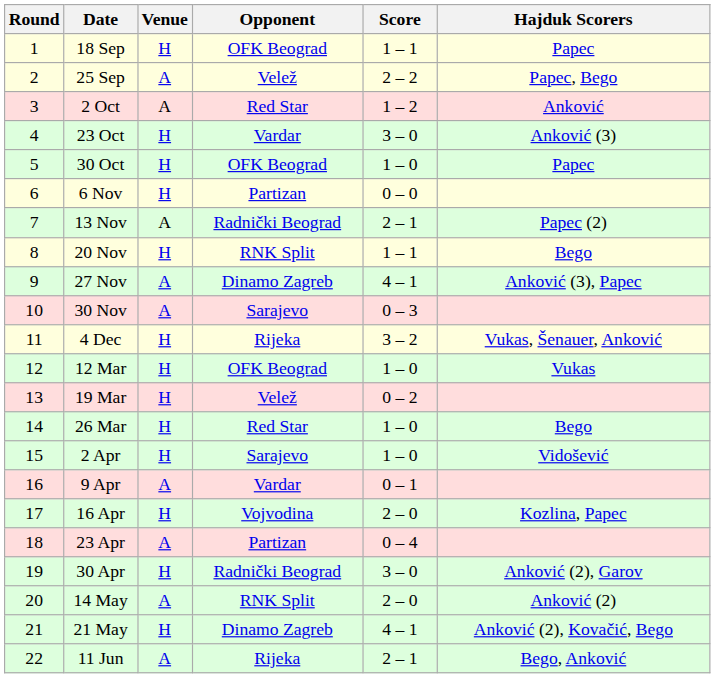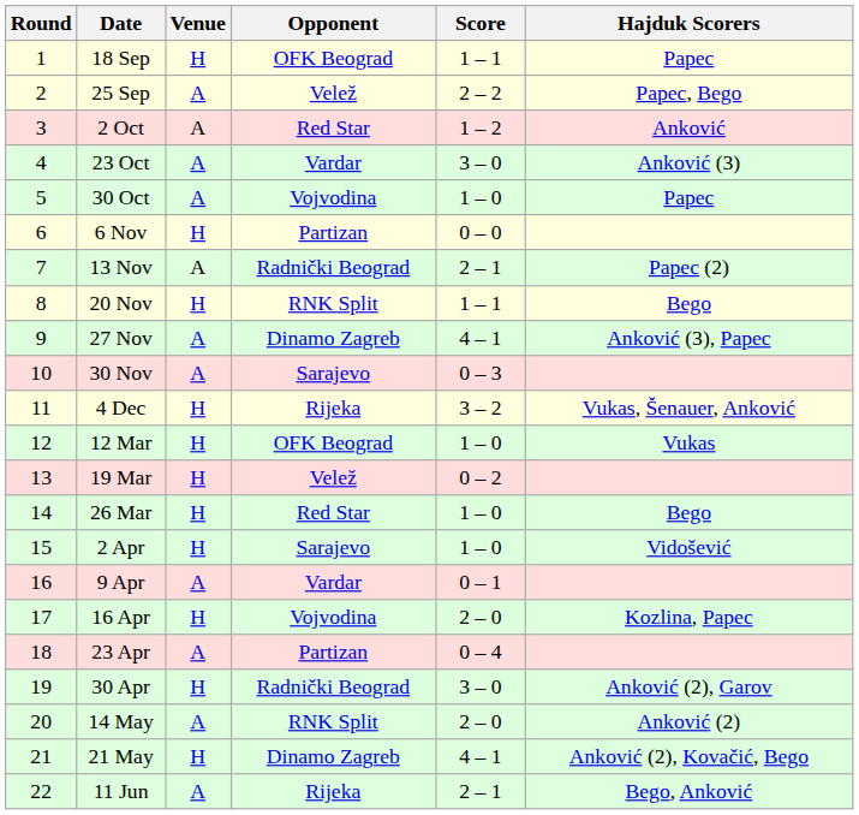 <table class="wikitable sortable" style="text-align: center; font-size:95%;">
 <tr>
 <th width="30">Round</th>
 <th width="60">Date</th>
 <th width="20">Venue</th>
 <th width="150">Opponent</th>
 <th width="60">Score</th>
 <th width="250">Hajduk Scorers</th>
 </tr>
 <tr bgcolor="#ffffdd">
 <td>1</td>
 <td>18 Sep</td>
 <td><a href='#'>H</a></td>
 <td><a href='#'>OFK Beograd</a></td>
 <td>1 – 1</td>
 <td><a href='#'>Papec</a></td>
 </tr>
 <tr bgcolor="#ffffdd">
 <td>2</td>
 <td>25 Sep</td>
 <td><a href='#'>A</a></td>
 <td><a href='#'>Velež</a></td>
 <td>2 – 2</td>
 <td><a href='#'>Papec</a>, <a href='#'>Bego</a></td>
 </tr>
 <tr bgcolor="#ffdddd">
 <td>3</td>
 <td>2 Oct</td>
 <td>A</td>
 <td><a href='#'>Red Star</a></td>
 <td>1 – 2</td>
 <td><a href='#'>Anković</a></td>
 </tr>
 <tr bgcolor="#ddffdd">
 <td>4</td>
 <td>23 Oct</td>
-<td><a href='#'>H</a></td>
+<td><a href='#'>A</a></td>
 <td><a href='#'>Vardar</a></td>
 <td>3 – 0</td>
 <td><a href='#'>Anković</a> (3)</td>
 </tr>
 <tr bgcolor="#ddffdd">
 <td>5</td>
 <td>30 Oct</td>
-<td><a href='#'>H</a></td>
-<td><a href='#'>OFK Beograd</a></td>
+<td><a href='#'>A</a></td>
+<td><a href='#'>Vojvodina</a></td>
 <td>1 – 0</td>
 <td><a href='#'>Papec</a></td>
 </tr>
 <tr bgcolor="#ffffdd">
 <td>6</td>
 <td>6 Nov</td>
 <td><a href='#'>H</a></td>
 <td><a href='#'>Partizan</a></td>
 <td>0 – 0</td>
 <td></td>
 </tr>
 <tr bgcolor="#ddffdd">
 <td>7</td>
 <td>13 Nov</td>
 <td>A</td>
 <td><a href='#'>Radnički Beograd</a></td>
 <td>2 – 1</td>
 <td><a href='#'>Papec</a> (2)</td>
 </tr>
 <tr bgcolor="#ffffdd">
 <td>8</td>
 <td>20 Nov</td>
 <td><a href='#'>H</a></td>
 <td><a href='#'>RNK Split</a></td>
 <td>1 – 1</td>
 <td><a href='#'>Bego</a></td>
 </tr>
 <tr bgcolor="#ddffdd">
 <td>9</td>
 <td>27 Nov</td>
 <td><a href='#'>A</a></td>
 <td><a href='#'>Dinamo Zagreb</a></td>
 <td>4 – 1</td>
 <td><a href='#'>Anković</a> (3), <a href='#'>Papec</a></td>
 </tr>
 <tr bgcolor="#ffdddd">
 <td>10</td>
 <td>30 Nov</td>
 <td><a href='#'>A</a></td>
 <td><a href='#'>Sarajevo</a></td>
 <td>0 – 3</td>
 <td></td>
 </tr>
 <tr bgcolor="#ffffdd">
 <td>11</td>
 <td>4 Dec</td>
 <td><a href='#'>H</a></td>
 <td><a href='#'>Rijeka</a></td>
 <td>3 – 2</td>
 <td><a href='#'>Vukas</a>, <a href='#'>Šenauer</a>, <a href='#'>Anković</a></td>
 </tr>
 <tr bgcolor="#ddffdd">
 <td>12</td>
 <td>12 Mar</td>
 <td><a href='#'>H</a></td>
 <td><a href='#'>OFK Beograd</a></td>
 <td>1 – 0</td>
 <td><a href='#'>Vukas</a></td>
 </tr>
 <tr bgcolor="#ffdddd">
 <td>13</td>
 <td>19 Mar</td>
 <td><a href='#'>H</a></td>
 <td><a href='#'>Velež</a></td>
 <td>0 – 2</td>
 <td></td>
 </tr>
 <tr bgcolor="#ddffdd">
 <td>14</td>
 <td>26 Mar</td>
 <td><a href='#'>H</a></td>
 <td><a href='#'>Red Star</a></td>
 <td>1 – 0</td>
 <td><a href='#'>Bego</a></td>
 </tr>
 <tr bgcolor="#ddffdd">
 <td>15</td>
 <td>2 Apr</td>
 <td><a href='#'>H</a></td>
 <td><a href='#'>Sarajevo</a></td>
 <td>1 – 0</td>
 <td><a href='#'>Vidošević</a></td>
 </tr>
 <tr bgcolor="#ffdddd">
 <td>16</td>
 <td>9 Apr</td>
 <td><a href='#'>A</a></td>
 <td><a href='#'>Vardar</a></td>
 <td>0 – 1</td>
 <td></td>
 </tr>
 <tr bgcolor="#ddffdd">
 <td>17</td>
 <td>16 Apr</td>
 <td><a href='#'>H</a></td>
 <td><a href='#'>Vojvodina</a></td>
 <td>2 – 0</td>
 <td><a href='#'>Kozlina</a>, <a href='#'>Papec</a></td>
 </tr>
 <tr bgcolor="#ffdddd">
 <td>18</td>
 <td>23 Apr</td>
 <td><a href='#'>A</a></td>
 <td><a href='#'>Partizan</a></td>
 <td>0 – 4</td>
 <td></td>
 </tr>
 <tr bgcolor="#ddffdd">
 <td>19</td>
 <td>30 Apr</td>
 <td><a href='#'>H</a></td>
 <td><a href='#'>Radnički Beograd</a></td>
 <td>3 – 0</td>
 <td><a href='#'>Anković</a> (2), <a href='#'>Garov</a></td>
 </tr>
 <tr bgcolor="#ddffdd">
 <td>20</td>
 <td>14 May</td>
 <td><a href='#'>A</a></td>
 <td><a href='#'>RNK Split</a></td>
 <td>2 – 0</td>
 <td><a href='#'>Anković</a> (2)</td>
 </tr>
 <tr bgcolor="#ddffdd">
 <td>21</td>
 <td>21 May</td>
 <td><a href='#'>H</a></td>
 <td><a href='#'>Dinamo Zagreb</a></td>
 <td>4 – 1</td>
 <td><a href='#'>Anković</a> (2), <a href='#'>Kovačić</a>, <a href='#'>Bego</a></td>
 </tr>
 <tr bgcolor="#ddffdd">
 <td>22</td>
 <td>11 Jun</td>
 <td><a href='#'>A</a></td>
 <td><a href='#'>Rijeka</a></td>
 <td>2 – 1</td>
 <td><a href='#'>Bego</a>, <a href='#'>Anković</a></td>
 </tr>
 </table>
